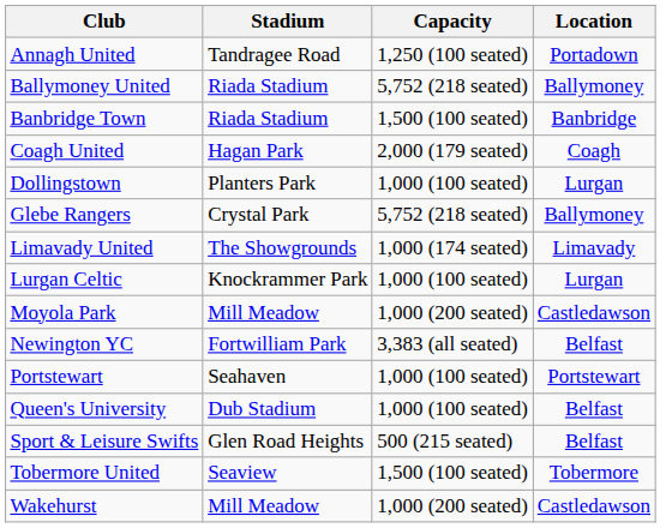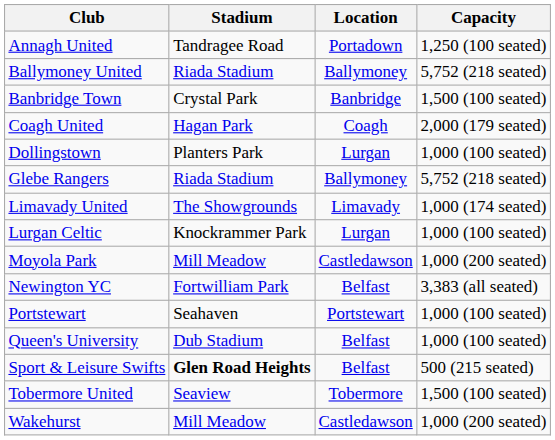 <table class="wikitable sortable">
 <tr>
 <th>Club</th>
 <th>Stadium</th>
+<th>Location</th>
 <th>Capacity</th>
-<th>Location</th>
 </tr>
 <tr>
 <td><a href='#'>Annagh United</a></td>
 <td>Tandragee Road</td>
+<td style="text-align:center;"><a href='#'>Portadown</a></td>
 <td>1,250 (100 seated)</td>
-<td style="text-align:center;"><a href='#'>Portadown</a></td>
 </tr>
 <tr>
 <td><a href='#'>Ballymoney United</a></td>
 <td><a href='#'>Riada Stadium</a></td>
+<td style="text-align:center;"><a href='#'>Ballymoney</a></td>
 <td>5,752 (218 seated)</td>
-<td style="text-align:center;"><a href='#'>Ballymoney</a></td>
 </tr>
 <tr>
 <td><a href='#'>Banbridge Town</a></td>
-<td><a href='#'>Riada Stadium</a></td>
+<td>Crystal Park</td>
+<td style="text-align:center;"><a href='#'>Banbridge</a></td>
 <td>1,500 (100 seated)</td>
-<td style="text-align:center;"><a href='#'>Banbridge</a></td>
 </tr>
 <tr>
 <td><a href='#'>Coagh United</a></td>
 <td><a href='#'>Hagan Park</a></td>
+<td style="text-align:center;"><a href='#'>Coagh</a></td>
 <td>2,000 (179 seated)</td>
-<td style="text-align:center;"><a href='#'>Coagh</a></td>
 </tr>
 <tr>
 <td><a href='#'>Dollingstown</a></td>
 <td>Planters Park</td>
+<td style="text-align:center;"><a href='#'>Lurgan</a></td>
 <td>1,000 (100 seated)</td>
-<td style="text-align:center;"><a href='#'>Lurgan</a></td>
 </tr>
 <tr>
 <td><a href='#'>Glebe Rangers</a></td>
-<td>Crystal Park</td>
+<td><a href='#'>Riada Stadium</a></td>
+<td style="text-align:center;"><a href='#'>Ballymoney</a></td>
 <td>5,752 (218 seated)</td>
-<td style="text-align:center;"><a href='#'>Ballymoney</a></td>
 </tr>
 <tr>
 <td><a href='#'>Limavady United</a></td>
 <td><a href='#'>The Showgrounds</a></td>
+<td style="text-align:center;"><a href='#'>Limavady</a></td>
 <td>1,000 (174 seated)</td>
-<td style="text-align:center;"><a href='#'>Limavady</a></td>
 </tr>
 <tr>
 <td><a href='#'>Lurgan Celtic</a></td>
 <td>Knockrammer Park</td>
+<td style="text-align:center;"><a href='#'>Lurgan</a></td>
 <td>1,000 (100 seated)</td>
-<td style="text-align:center;"><a href='#'>Lurgan</a></td>
 </tr>
 <tr>
 <td><a href='#'>Moyola Park</a></td>
 <td><a href='#'>Mill Meadow</a></td>
+<td style="text-align:center;"><a href='#'>Castledawson</a></td>
 <td>1,000 (200 seated)</td>
-<td style="text-align:center;"><a href='#'>Castledawson</a></td>
 </tr>
 <tr>
 <td><a href='#'>Newington YC</a></td>
 <td><a href='#'>Fortwilliam Park</a></td>
+<td style="text-align:center;"><a href='#'>Belfast</a></td>
 <td>3,383 (all seated)</td>
-<td style="text-align:center;"><a href='#'>Belfast</a></td>
 </tr>
 <tr>
 <td><a href='#'>Portstewart</a></td>
 <td>Seahaven</td>
+<td style="text-align:center;"><a href='#'>Portstewart</a></td>
 <td>1,000 (100 seated)</td>
-<td style="text-align:center;"><a href='#'>Portstewart</a></td>
 </tr>
 <tr>
 <td><a href='#'>Queen's University</a></td>
 <td><a href='#'>Dub Stadium</a></td>
+<td style="text-align:center;"><a href='#'>Belfast</a></td>
 <td>1,000 (100 seated)</td>
-<td style="text-align:center;"><a href='#'>Belfast</a></td>
 </tr>
 <tr>
 <td><a href='#'>Sport & Leisure Swifts</a></td>
-<td>Glen Road Heights</td>
+<td><strong>Glen Road Heights</strong></td>
+<td style="text-align:center;"><a href='#'>Belfast</a></td>
 <td>500 (215 seated)</td>
-<td style="text-align:center;"><a href='#'>Belfast</a></td>
 </tr>
 <tr>
 <td><a href='#'>Tobermore United</a></td>
 <td><a href='#'>Seaview</a></td>
+<td style="text-align:center;"><a href='#'>Tobermore</a></td>
 <td>1,500 (100 seated)</td>
-<td style="text-align:center;"><a href='#'>Tobermore</a></td>
 </tr>
 <tr>
 <td><a href='#'>Wakehurst</a></td>
 <td><a href='#'>Mill Meadow</a></td>
+<td style="text-align:center;"><a href='#'>Castledawson</a></td>
 <td>1,000 (200 seated)</td>
-<td style="text-align:center;"><a href='#'>Castledawson</a></td>
 </tr>
 </table>
